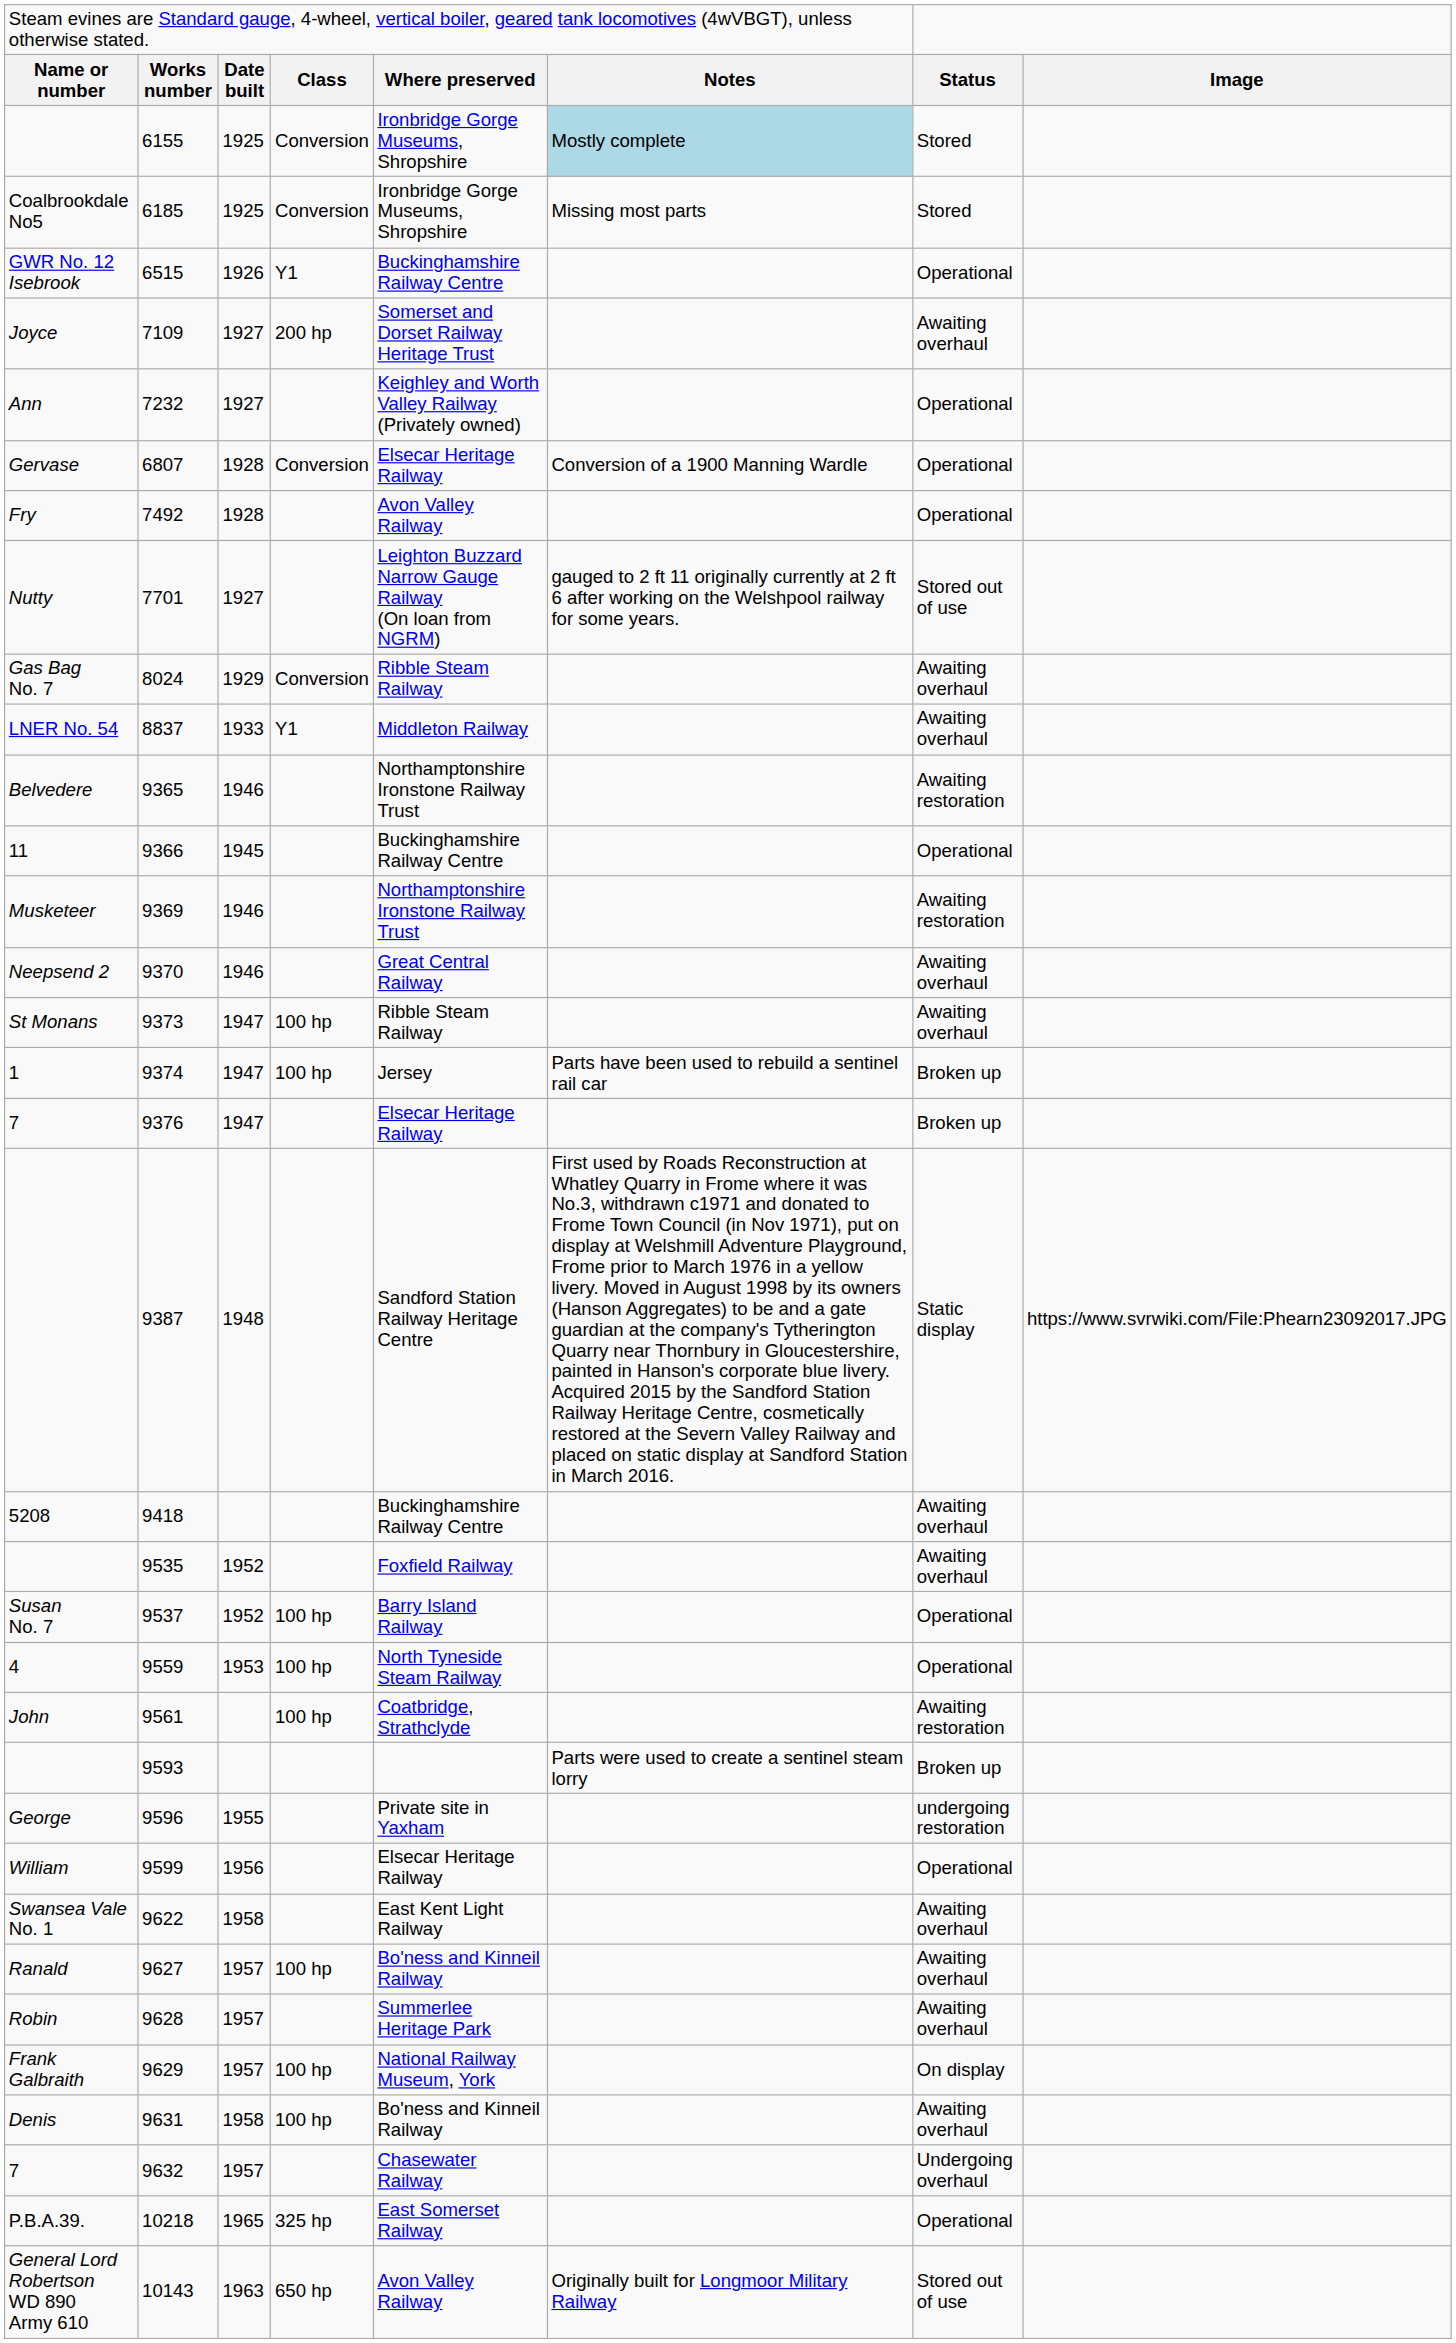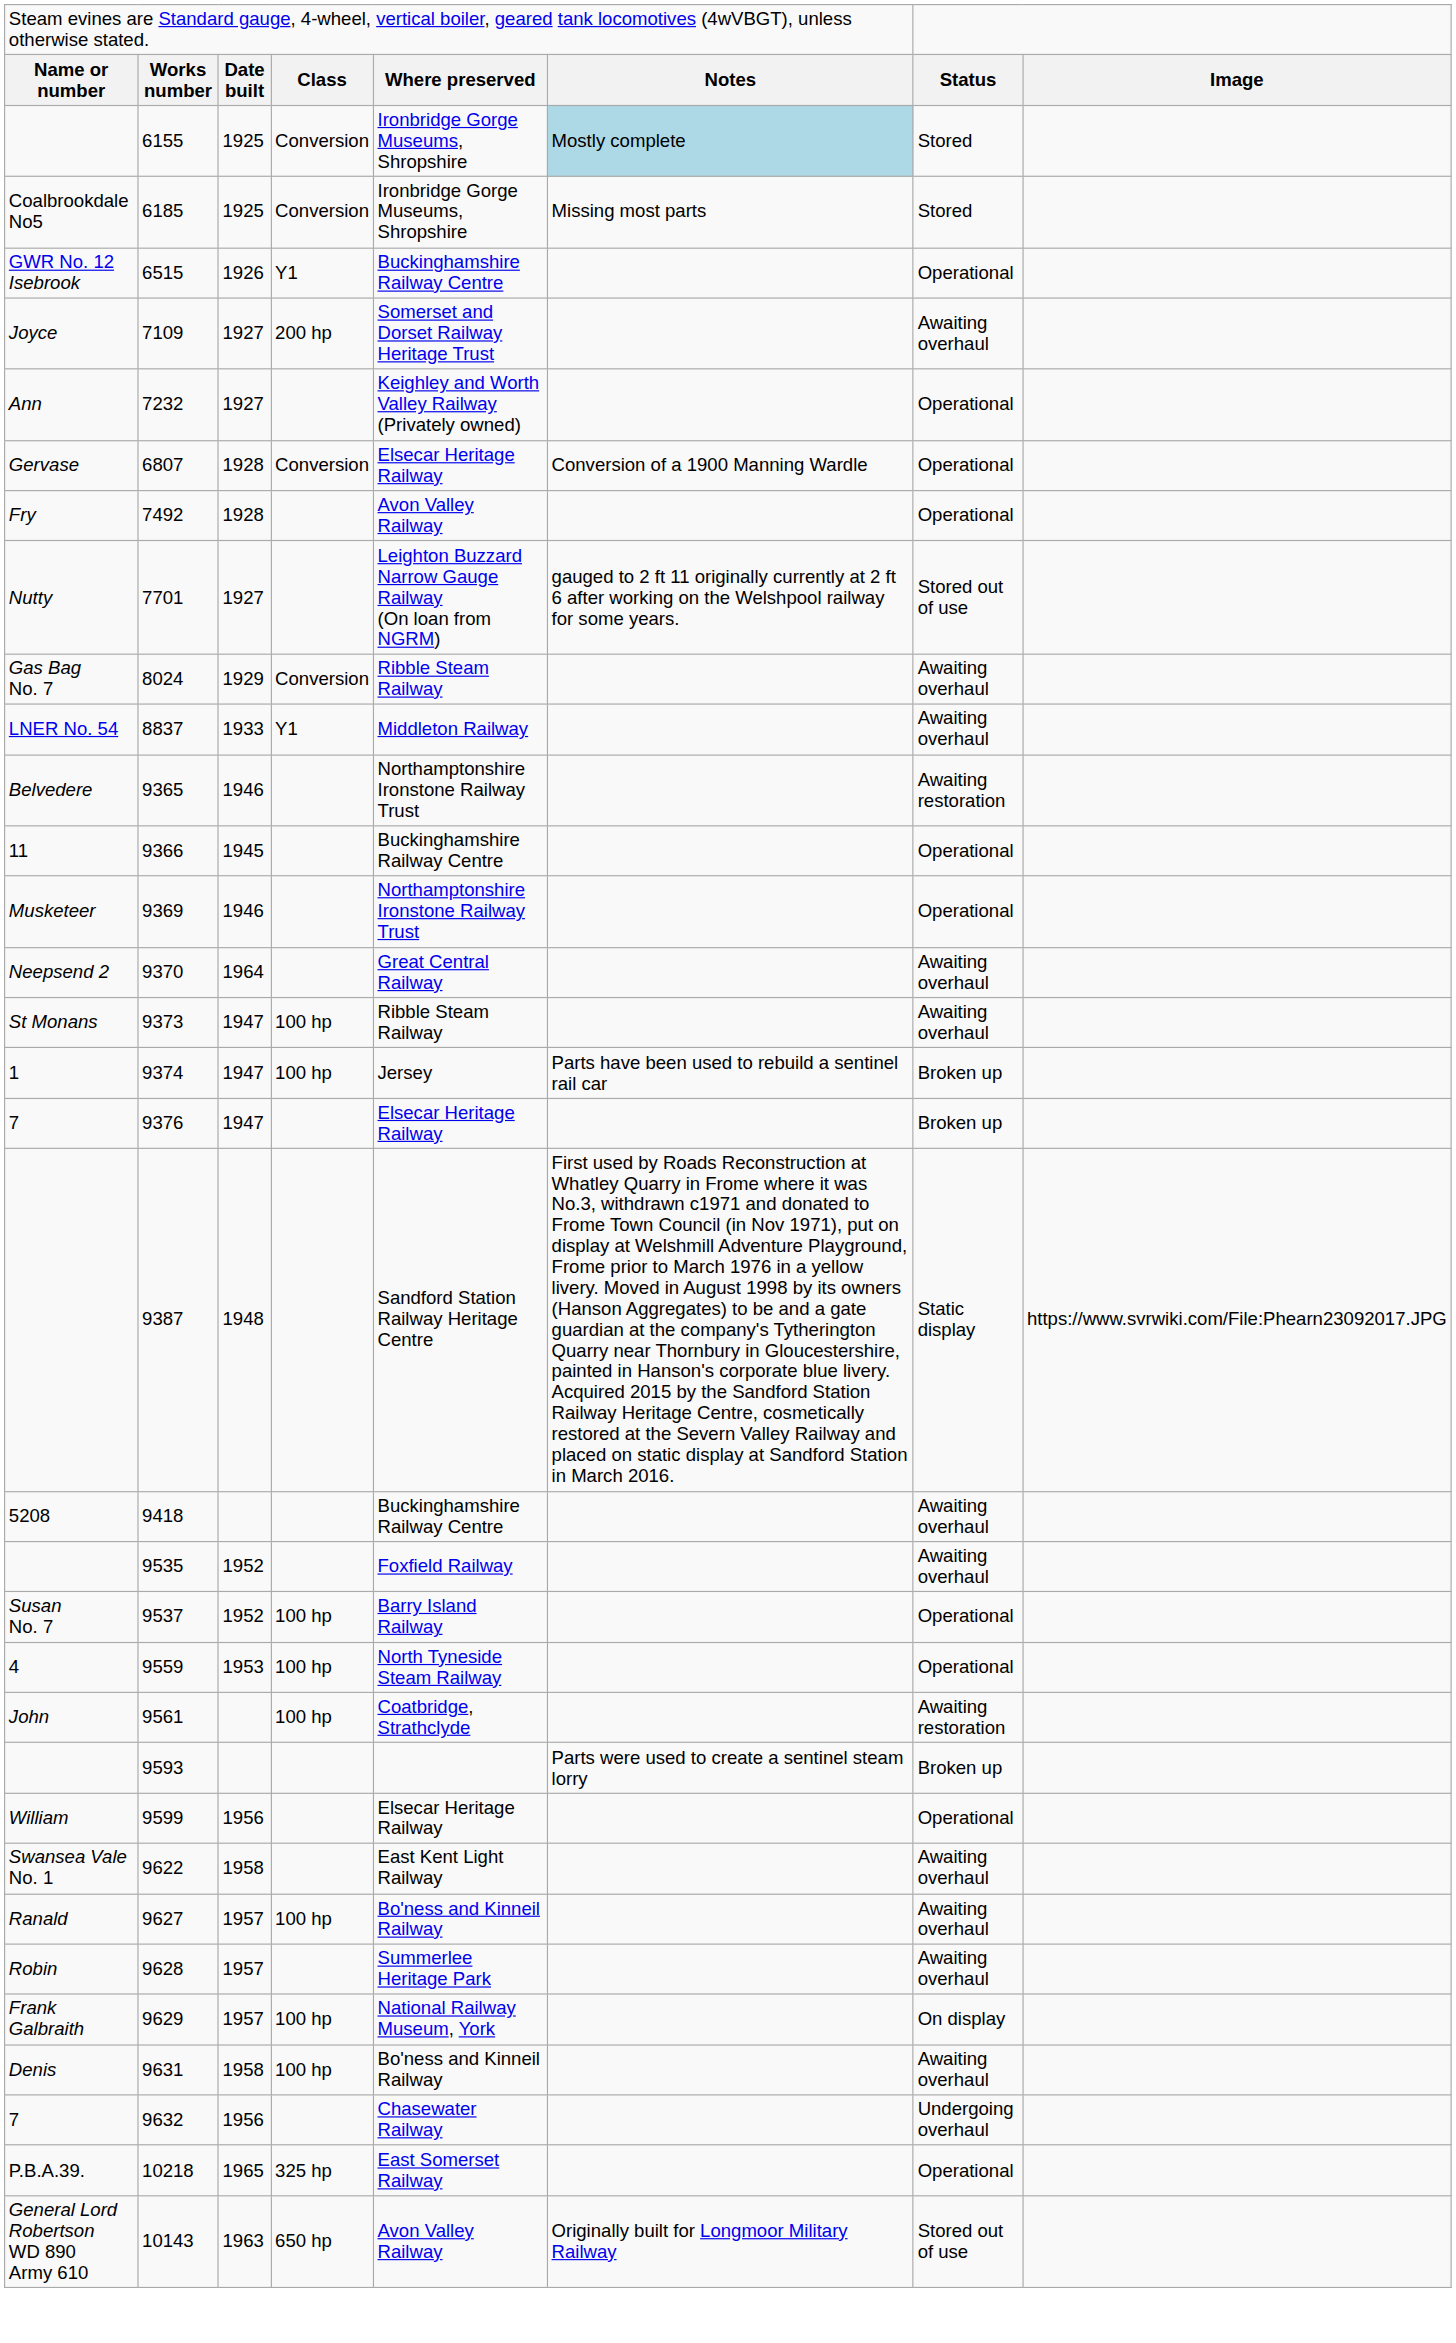 <table class="wikitable" border=1>
 <tr>
 <td colspan="6">Steam evines are <a href='#'>Standard gauge</a>, 4-wheel, <a href='#'>vertical boiler</a>, <a href='#'>geared</a> <a href='#'>tank locomotives</a> (4wVBGT), unless otherwise stated.</td>
 </tr>
 <tr>
 <th>Name or number</th>
 <th>Works number</th>
 <th>Date built</th>
 <th>Class</th>
 <th>Where preserved</th>
 <th>Notes</th>
 <th>Status</th>
 <th>Image</th>
 </tr>
 <tr>
 <td></td>
 <td>6155</td>
 <td>1925</td>
 <td>Conversion</td>
 <td><a href='#'>Ironbridge Gorge Museums</a>, Shropshire</td>
 <td style="background: lightblue;">Mostly complete</td>
 <td>Stored</td>
 <td></td>
 </tr>
 <tr>
 <td>Coalbrookdale No5</td>
 <td>6185</td>
 <td>1925</td>
 <td>Conversion</td>
 <td>Ironbridge Gorge Museums, Shropshire</td>
 <td>Missing most parts</td>
 <td>Stored</td>
 <td></td>
 </tr>
 <tr>
 <td><a href='#'>GWR No. 12</a><br><em>Isebrook</em></td>
 <td>6515</td>
 <td>1926</td>
 <td>Y1</td>
 <td><a href='#'>Buckinghamshire Railway Centre</a></td>
 <td></td>
 <td>Operational</td>
 <td></td>
 </tr>
 <tr>
 <td><em>Joyce</em></td>
 <td>7109</td>
 <td>1927</td>
 <td>200 hp</td>
 <td><a href='#'>Somerset and Dorset Railway Heritage Trust</a></td>
 <td></td>
 <td>Awaiting overhaul</td>
 <td></td>
 </tr>
 <tr>
 <td><em>Ann</em></td>
 <td>7232</td>
 <td>1927</td>
 <td></td>
 <td><a href='#'>Keighley and Worth Valley Railway</a> (Privately owned) </td>
 <td></td>
 <td>Operational</td>
 <td></td>
 </tr>
 <tr>
 <td><em>Gervase</em></td>
 <td>6807</td>
 <td>1928</td>
 <td>Conversion</td>
 <td><a href='#'>Elsecar Heritage Railway</a></td>
 <td>Conversion of a 1900 Manning Wardle</td>
 <td>Operational</td>
 <td></td>
 </tr>
 <tr>
 <td><em>Fry</em></td>
 <td>7492</td>
 <td>1928</td>
 <td></td>
 <td><a href='#'>Avon Valley Railway</a></td>
 <td></td>
 <td>Operational</td>
 <td></td>
 </tr>
 <tr>
 <td><em>Nutty</em></td>
 <td>7701</td>
 <td>1927</td>
 <td></td>
 <td><a href='#'>Leighton Buzzard Narrow Gauge Railway</a> <br>(On loan from <a href='#'>NGRM</a>)</td>
 <td>gauged to 2 ft 11 originally currently at 2 ft 6 after working on the Welshpool railway for some years.</td>
 <td>Stored out of use</td>
 <td></td>
 </tr>
 <tr>
 <td><em>Gas Bag</em><br>No. 7</td>
 <td>8024</td>
 <td>1929</td>
 <td>Conversion</td>
 <td><a href='#'>Ribble Steam Railway</a></td>
 <td></td>
 <td>Awaiting overhaul</td>
 <td></td>
 </tr>
 <tr>
 <td><a href='#'>LNER No. 54</a></td>
 <td>8837</td>
 <td>1933</td>
 <td>Y1</td>
 <td><a href='#'>Middleton Railway</a></td>
 <td></td>
 <td>Awaiting overhaul</td>
 <td></td>
 </tr>
 <tr>
 <td><em>Belvedere</em></td>
 <td>9365</td>
 <td>1946</td>
 <td></td>
 <td>Northamptonshire Ironstone Railway Trust</td>
 <td></td>
 <td>Awaiting restoration</td>
 <td></td>
 </tr>
 <tr>
 <td>11</td>
 <td>9366</td>
 <td>1945</td>
 <td></td>
 <td>Buckinghamshire Railway Centre</td>
 <td></td>
 <td>Operational</td>
 <td></td>
 </tr>
 <tr>
 <td><em>Musketeer</em></td>
 <td>9369</td>
 <td>1946</td>
 <td></td>
 <td><a href='#'>Northamptonshire Ironstone Railway Trust</a></td>
 <td></td>
-<td>Awaiting restoration</td>
+<td>Operational</td>
 <td></td>
 </tr>
 <tr>
 <td><em>Neepsend 2</em></td>
 <td>9370</td>
-<td>1946</td>
+<td>1964</td>
 <td></td>
 <td><a href='#'>Great Central Railway</a></td>
 <td></td>
 <td>Awaiting overhaul</td>
 <td></td>
 </tr>
 <tr>
 <td><em>St Monans</em></td>
 <td>9373</td>
 <td>1947</td>
 <td>100 hp</td>
 <td>Ribble Steam Railway</td>
 <td></td>
 <td>Awaiting overhaul</td>
 <td></td>
 </tr>
 <tr>
 <td>1</td>
 <td>9374</td>
 <td>1947</td>
 <td>100 hp</td>
 <td>Jersey</td>
 <td>Parts have been used to rebuild a sentinel rail car</td>
 <td>Broken up</td>
 <td></td>
 </tr>
 <tr>
 <td>7</td>
 <td>9376</td>
 <td>1947</td>
 <td></td>
 <td><a href='#'>Elsecar Heritage Railway</a></td>
 <td></td>
 <td>Broken up</td>
 <td></td>
 </tr>
 <tr>
 <td></td>
 <td>9387</td>
 <td>1948</td>
 <td></td>
 <td>Sandford Station Railway Heritage Centre</td>
 <td>First used by Roads Reconstruction at Whatley Quarry in Frome where it was No.3, withdrawn c1971 and donated to Frome Town Council (in Nov 1971), put on display at Welshmill Adventure Playground, Frome prior to March 1976 in a yellow livery. Moved in August 1998 by its owners (Hanson Aggregates) to be and a gate guardian at the company's Tytherington Quarry near Thornbury in Gloucestershire, painted in Hanson's corporate blue livery.<br>Acquired 2015 by the Sandford Station Railway Heritage Centre, cosmetically restored at the Severn Valley Railway and placed on static display at Sandford Station in March 2016.</td>
 <td>Static display</td>
 <td>https://www.svrwiki.com/File:Phearn23092017.JPG</td>
 </tr>
 <tr>
 <td>5208</td>
 <td>9418</td>
 <td></td>
 <td></td>
 <td>Buckinghamshire Railway Centre</td>
 <td></td>
 <td>Awaiting overhaul</td>
 <td></td>
 </tr>
 <tr>
 <td></td>
 <td>9535</td>
 <td>1952</td>
 <td></td>
 <td><a href='#'>Foxfield Railway</a></td>
 <td></td>
 <td>Awaiting overhaul</td>
 <td></td>
 </tr>
 <tr>
 <td><em>Susan</em><br>No. 7</td>
 <td>9537</td>
 <td>1952</td>
 <td>100 hp</td>
 <td><a href='#'>Barry Island Railway</a></td>
 <td></td>
 <td>Operational</td>
 <td></td>
 </tr>
 <tr>
 <td>4</td>
 <td>9559</td>
 <td>1953</td>
 <td>100 hp</td>
 <td><a href='#'>North Tyneside Steam Railway</a></td>
 <td></td>
 <td>Operational</td>
 <td></td>
 </tr>
 <tr>
 <td><em>John</em></td>
 <td>9561</td>
 <td></td>
 <td>100 hp</td>
 <td><a href='#'>Coatbridge</a>, <a href='#'>Strathclyde</a></td>
 <td></td>
 <td>Awaiting restoration</td>
 <td></td>
 </tr>
 <tr>
 <td></td>
 <td>9593</td>
 <td></td>
 <td></td>
 <td></td>
 <td>Parts were used to create a sentinel steam lorry</td>
 <td>Broken up</td>
 <td></td>
 </tr>
 <tr>
-<td><em>George</em></td>
-<td>9596</td>
-<td>1955</td>
-<td></td>
-<td>Private site in <a href='#'>Yaxham</a></td>
-<td></td>
-<td>undergoing restoration</td>
-<td></td>
-</tr>
-<tr>
 <td><em>William</em></td>
 <td>9599</td>
 <td>1956</td>
 <td></td>
 <td>Elsecar Heritage Railway</td>
 <td></td>
 <td>Operational</td>
 <td></td>
 </tr>
 <tr>
 <td><em>Swansea Vale</em><br>No. 1</td>
 <td>9622</td>
 <td>1958</td>
 <td></td>
 <td>East Kent Light Railway</td>
 <td></td>
 <td>Awaiting overhaul</td>
 <td></td>
 </tr>
 <tr>
 <td><em>Ranald</em></td>
 <td>9627</td>
 <td>1957</td>
 <td>100 hp</td>
 <td><a href='#'>Bo'ness and Kinneil Railway</a></td>
 <td></td>
 <td>Awaiting overhaul</td>
 <td></td>
 </tr>
 <tr>
 <td><em>Robin</em></td>
 <td>9628</td>
 <td>1957</td>
 <td></td>
 <td><a href='#'>Summerlee Heritage Park</a></td>
 <td></td>
 <td>Awaiting overhaul</td>
 <td></td>
 </tr>
 <tr>
 <td><em>Frank Galbraith</em></td>
 <td>9629</td>
 <td>1957</td>
 <td>100 hp</td>
 <td><a href='#'>National Railway Museum</a>, <a href='#'>York</a></td>
 <td></td>
 <td>On display</td>
 <td></td>
 </tr>
 <tr>
 <td><em>Denis</em></td>
 <td>9631</td>
 <td>1958</td>
 <td>100 hp</td>
 <td>Bo'ness and Kinneil Railway</td>
 <td></td>
 <td>Awaiting overhaul</td>
 <td></td>
 </tr>
 <tr>
 <td>7</td>
 <td>9632</td>
-<td>1957</td>
+<td>1956</td>
 <td></td>
 <td><a href='#'>Chasewater Railway</a></td>
 <td></td>
 <td>Undergoing overhaul</td>
 <td></td>
 </tr>
 <tr>
 <td>P.B.A.39.</td>
 <td>10218</td>
 <td>1965</td>
 <td>325 hp</td>
 <td><a href='#'>East Somerset Railway</a></td>
 <td></td>
 <td>Operational</td>
 <td></td>
 </tr>
 <tr>
 <td><em>General Lord Robertson</em><br>WD 890<br>Army 610</td>
 <td>10143</td>
 <td>1963</td>
 <td>650 hp</td>
 <td><a href='#'>Avon Valley Railway</a></td>
 <td>Originally built for <a href='#'>Longmoor Military Railway</a></td>
 <td>Stored out of use</td>
 <td></td>
 </tr>
 </table>
